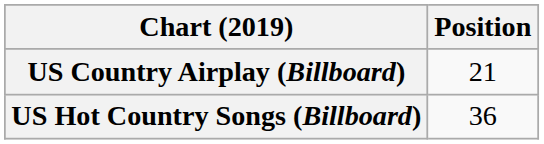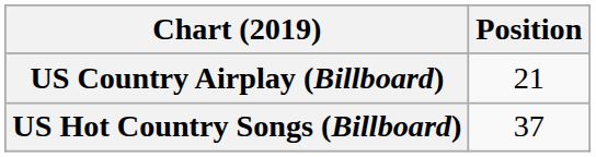 <table class="wikitable sortable plainrowheaders" style="text-align:center">
 <tr>
 <th>Chart (2019)</th>
 <th>Position</th>
 </tr>
 <tr>
 <th scope="row">US Country Airplay (<em>Billboard</em>)</th>
 <td>21</td>
 </tr>
 <tr>
 <th scope="row">US Hot Country Songs (<em>Billboard</em>)</th>
-<td>36</td>
+<td>37</td>
 </tr>
 </table>
